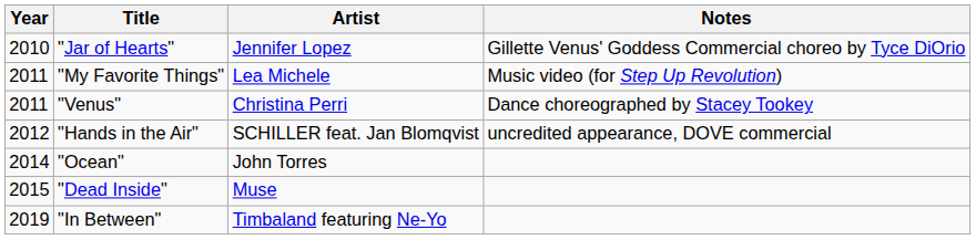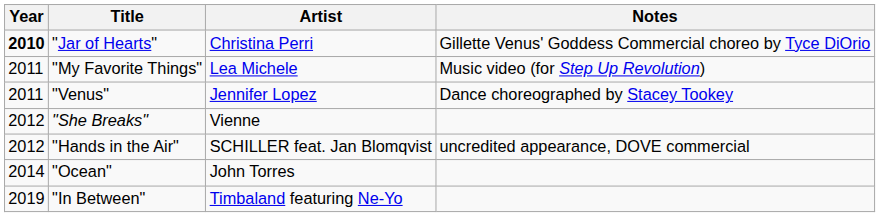 <table class="wikitable">
 <tr>
 <th>Year</th>
 <th>Title</th>
 <th>Artist</th>
 <th>Notes</th>
 </tr>
 <tr>
-<td>2010</td>
+<td><strong>2010</strong></td>
 <td>"<a href='#'>Jar of Hearts</a>"</td>
-<td><a href='#'>Jennifer Lopez</a></td>
+<td><a href='#'>Christina Perri</a></td>
 <td>Gillette Venus' Goddess Commercial choreo by <a href='#'>Tyce DiOrio</a></td>
 </tr>
 <tr>
 <td>2011</td>
 <td>"My Favorite Things"</td>
 <td><a href='#'>Lea Michele</a></td>
 <td>Music video (for <em><a href='#'>Step Up Revolution</a></em>)</td>
 </tr>
 <tr>
 <td>2011</td>
 <td>"Venus"</td>
-<td><a href='#'>Christina Perri</a></td>
+<td><a href='#'>Jennifer Lopez</a></td>
 <td>Dance choreographed by <a href='#'>Stacey Tookey</a></td>
+</tr>
+<tr>
+<td>2012</td>
+<td><em>"She Breaks"</em></td>
+<td>Vienne</td>
+<td></td>
 </tr>
 <tr>
 <td>2012</td>
 <td>"Hands in the Air"</td>
 <td SCHILLER feat. Jan Blomqvist (band)>SCHILLER feat. Jan Blomqvist</td>
 <td>uncredited appearance, DOVE commercial</td>
 </tr>
 <tr>
 <td>2014</td>
 <td>"Ocean"</td>
 <td>John Torres</td>
 <td></td>
 </tr>
 <tr>
-<td>2015</td>
-<td>"<a href='#'>Dead Inside</a>"</td>
-<td><a href='#'>Muse</a></td>
-<td></td>
-</tr>
-<tr>
 <td>2019</td>
 <td>"In Between"</td>
 <td><a href='#'>Timbaland</a> featuring <a href='#'>Ne-Yo</a></td>
 <td></td>
 </tr>
 </table>
